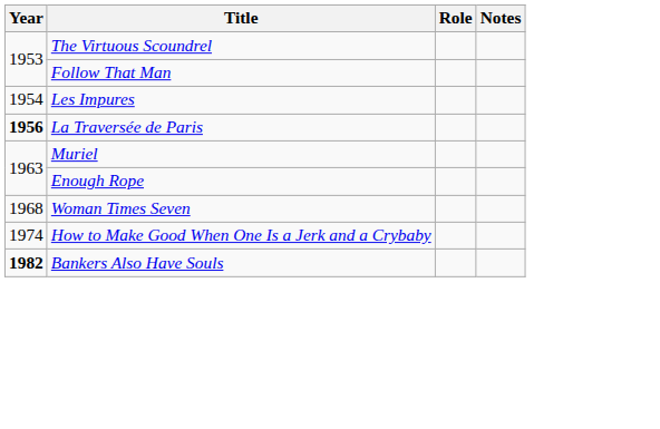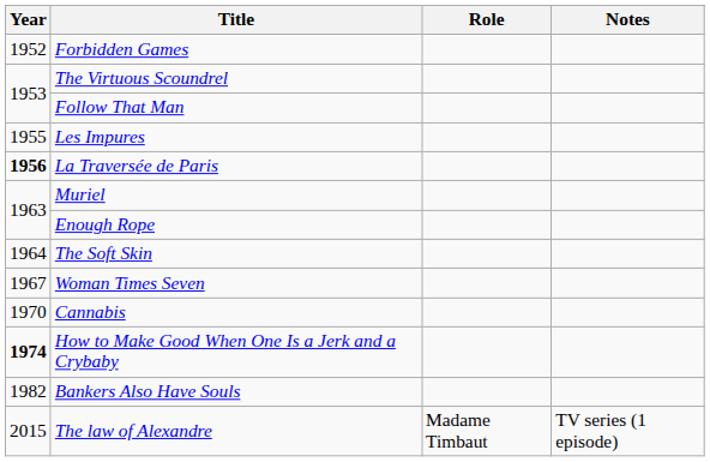 <table class="wikitable sortable">
 <tr>
 <th>Year</th>
 <th>Title</th>
 <th>Role</th>
 <th class="unsortable">Notes</th>
+</tr>
+<tr>
+<td>1952</td>
+<td><em><a href='#'>Forbidden Games</a></em></td>
+<td></td>
+<td></td>
 </tr>
 <tr>
 <td rowspan=2>1953</td>
 <td><em><a href='#'>The Virtuous Scoundrel</a></em></td>
 <td></td>
 <td></td>
 </tr>
 <tr>
 <td><em><a href='#'>Follow That Man</a></em></td>
 <td></td>
 <td></td>
 </tr>
 <tr>
-<td>1954</td>
+<td>1955</td>
 <td><em><a href='#'>Les Impures</a></em></td>
 <td></td>
 <td></td>
 </tr>
 <tr>
 <td><strong>1956</strong></td>
 <td><em><a href='#'>La Traversée de Paris</a></em></td>
 <td></td>
 <td></td>
 </tr>
 <tr>
 <td rowspan=2>1963</td>
 <td><em><a href='#'>Muriel</a></em></td>
 <td></td>
 <td></td>
 </tr>
 <tr>
 <td><em><a href='#'>Enough Rope</a></em></td>
 <td></td>
 <td></td>
 </tr>
 <tr>
-<td>1968</td>
+<td>1964</td>
+<td><em><a href='#'>The Soft Skin</a></em></td>
+<td></td>
+<td></td>
+</tr>
+<tr>
+<td>1967</td>
 <td><em><a href='#'>Woman Times Seven</a></em></td>
 <td></td>
 <td></td>
 </tr>
 <tr>
-<td>1974</td>
+<td>1970</td>
+<td><em><a href='#'>Cannabis</a></em></td>
+<td></td>
+<td></td>
+</tr>
+<tr>
+<td><strong>1974</strong></td>
 <td><em><a href='#'>How to Make Good When One Is a Jerk and a Crybaby</a></em></td>
 <td></td>
 <td></td>
 </tr>
 <tr>
-<td><strong>1982</strong></td>
+<td>1982</td>
 <td><em><a href='#'>Bankers Also Have Souls</a></em></td>
 <td></td>
 <td></td>
 </tr>
+<tr>
+<td>2015</td>
+<td><em><a href='#'>The law of Alexandre</a></em></td>
+<td>Madame Timbaut</td>
+<td>TV series (1 episode)</td>
+</tr>
 </table>
